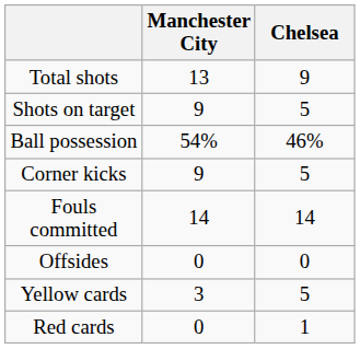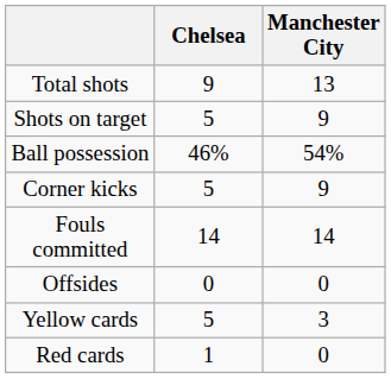 <table class="wikitable" style="text-align:center">
 <tr>
 <th width=100></th>
+<th width=70>Chelsea</th>
 <th width=70>Manchester City</th>
-<th width=70>Chelsea</th>
 </tr>
 <tr>
 <td>Total shots</td>
+<td>9</td>
 <td>13</td>
+</tr>
+<tr>
+<td>Shots on target</td>
+<td>5</td>
 <td>9</td>
 </tr>
 <tr>
-<td>Shots on target</td>
-<td>9</td>
-<td>5</td>
-</tr>
-<tr>
 <td>Ball possession</td>
+<td>46%</td>
 <td>54%</td>
-<td>46%</td>
 </tr>
 <tr>
 <td>Corner kicks</td>
+<td>5</td>
 <td>9</td>
-<td>5</td>
 </tr>
 <tr>
 <td>Fouls committed</td>
 <td>14</td>
 <td>14</td>
 </tr>
 <tr>
 <td>Offsides</td>
 <td>0</td>
 <td>0</td>
 </tr>
 <tr>
 <td>Yellow cards</td>
+<td>5</td>
 <td>3</td>
-<td>5</td>
 </tr>
 <tr>
 <td>Red cards</td>
+<td>1</td>
 <td>0</td>
-<td>1</td>
 </tr>
 </table>
